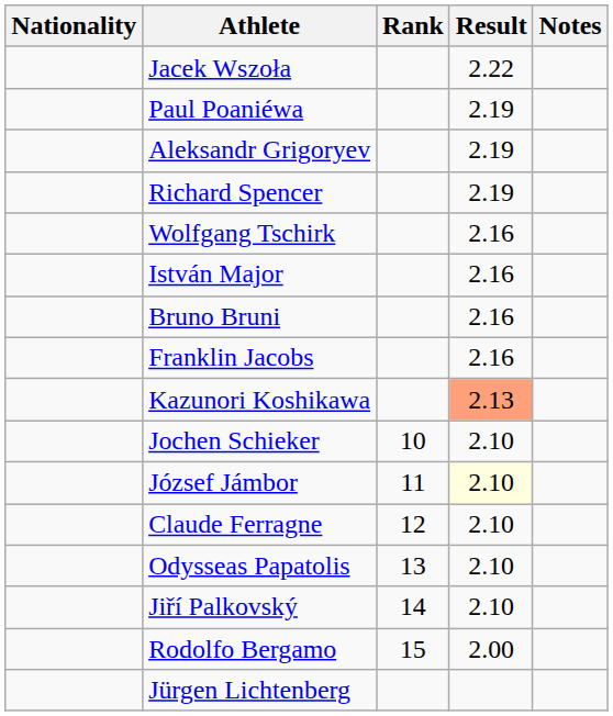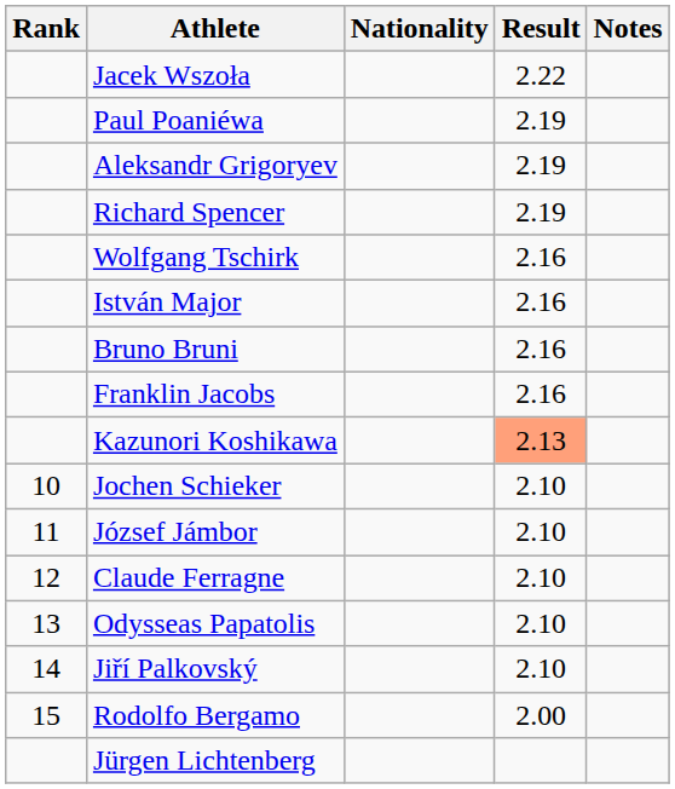 <table class="wikitable sortable" style="text-align:center">
 <tr>
+<th>Rank</th>
+<th>Athlete</th>
 <th>Nationality</th>
-<th>Athlete</th>
-<th>Rank</th>
 <th>Result</th>
 <th>Notes</th>
 </tr>
 <tr>
+<td></td>
+<td align=left><a href='#'>Jacek Wszoła</a></td>
 <td align=left></td>
-<td align=left><a href='#'>Jacek Wszoła</a></td>
-<td></td>
 <td>2.22</td>
 <td></td>
 </tr>
 <tr>
+<td></td>
+<td align=left><a href='#'>Paul Poaniéwa</a></td>
 <td align=left></td>
-<td align=left><a href='#'>Paul Poaniéwa</a></td>
-<td></td>
 <td>2.19</td>
 <td></td>
 </tr>
 <tr>
+<td></td>
+<td align=left><a href='#'>Aleksandr Grigoryev</a></td>
 <td align=left></td>
-<td align=left><a href='#'>Aleksandr Grigoryev</a></td>
-<td></td>
 <td>2.19</td>
 <td></td>
 </tr>
 <tr>
+<td></td>
+<td align=left><a href='#'>Richard Spencer</a></td>
 <td align=left></td>
-<td align=left><a href='#'>Richard Spencer</a></td>
-<td></td>
 <td>2.19</td>
 <td></td>
 </tr>
 <tr>
+<td></td>
+<td align=left><a href='#'>Wolfgang Tschirk</a></td>
 <td align=left></td>
-<td align=left><a href='#'>Wolfgang Tschirk</a></td>
-<td></td>
 <td>2.16</td>
 <td></td>
 </tr>
 <tr>
+<td></td>
+<td align=left><a href='#'>István Major</a></td>
 <td align=left></td>
-<td align=left><a href='#'>István Major</a></td>
-<td></td>
 <td>2.16</td>
 <td></td>
 </tr>
 <tr>
+<td></td>
+<td align=left><a href='#'>Bruno Bruni</a></td>
 <td align=left></td>
-<td align=left><a href='#'>Bruno Bruni</a></td>
-<td></td>
 <td>2.16</td>
 <td></td>
 </tr>
 <tr>
+<td></td>
+<td align=left><a href='#'>Franklin Jacobs</a></td>
 <td align=left></td>
-<td align=left><a href='#'>Franklin Jacobs</a></td>
-<td></td>
 <td>2.16</td>
 <td></td>
 </tr>
 <tr>
+<td></td>
+<td align=left><a href='#'>Kazunori Koshikawa</a></td>
 <td align=left></td>
-<td align=left><a href='#'>Kazunori Koshikawa</a></td>
-<td></td>
 <td style="background: lightsalmon;">2.13</td>
 <td></td>
 </tr>
 <tr>
+<td>10</td>
+<td align=left><a href='#'>Jochen Schieker</a></td>
 <td align=left></td>
-<td align=left><a href='#'>Jochen Schieker</a></td>
-<td>10</td>
 <td>2.10</td>
 <td></td>
 </tr>
 <tr>
+<td>11</td>
+<td align=left><a href='#'>József Jámbor</a></td>
 <td align=left></td>
-<td align=left><a href='#'>József Jámbor</a></td>
-<td>11</td>
-<td style="background: lightyellow;">2.10</td>
-<td></td>
-</tr>
-<tr>
-<td align=left></td>
-<td align=left><a href='#'>Claude Ferragne</a></td>
-<td>12</td>
 <td>2.10</td>
 <td></td>
 </tr>
 <tr>
+<td>12</td>
+<td align=left><a href='#'>Claude Ferragne</a></td>
 <td align=left></td>
-<td align=left><a href='#'>Odysseas Papatolis</a></td>
-<td>13</td>
 <td>2.10</td>
 <td></td>
 </tr>
 <tr>
+<td>13</td>
+<td align=left><a href='#'>Odysseas Papatolis</a></td>
 <td align=left></td>
-<td align=left><a href='#'>Jiří Palkovský</a></td>
-<td>14</td>
 <td>2.10</td>
 <td></td>
 </tr>
 <tr>
+<td>14</td>
+<td align=left><a href='#'>Jiří Palkovský</a></td>
 <td align=left></td>
+<td>2.10</td>
+<td></td>
+</tr>
+<tr>
+<td>15</td>
 <td align=left><a href='#'>Rodolfo Bergamo</a></td>
-<td>15</td>
+<td align=left></td>
 <td>2.00</td>
 <td></td>
 </tr>
 <tr>
+<td></td>
+<td align=left><a href='#'>Jürgen Lichtenberg</a></td>
 <td align=left></td>
-<td align=left><a href='#'>Jürgen Lichtenberg</a></td>
-<td></td>
 <td></td>
 <td></td>
 </tr>
 </table>
